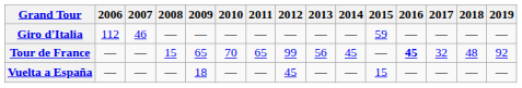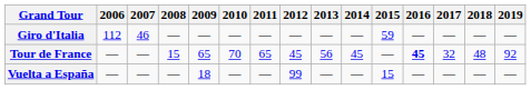 <table class="wikitable plainrowheaders">
 <tr>
 <th scope="col"><a href='#'>Grand Tour</a></th>
 <th scope="col">2006</th>
 <th scope="col">2007</th>
 <th scope="col">2008</th>
 <th scope="col">2009</th>
 <th scope="col">2010</th>
 <th scope="col">2011</th>
 <th scope="col">2012</th>
 <th scope="col">2013</th>
 <th scope="col">2014</th>
 <th scope="col">2015</th>
 <th scope="col">2016</th>
 <th scope="col">2017</th>
 <th scope="col">2018</th>
 <th scope="col">2019</th>
 </tr>
 <tr style="text-align:center;">
 <th scope="row"> <a href='#'>Giro d'Italia</a></th>
 <td><a href='#'>112</a></td>
 <td><a href='#'>46</a></td>
 <td>—</td>
 <td>—</td>
 <td>—</td>
 <td>—</td>
 <td>—</td>
 <td>—</td>
 <td>—</td>
 <td><a href='#'>59</a></td>
 <td>—</td>
 <td>—</td>
 <td>—</td>
 <td>—</td>
 </tr>
 <tr style="text-align:center;">
 <th scope="row"> <a href='#'>Tour de France</a></th>
 <td>—</td>
 <td>—</td>
 <td><a href='#'>15</a></td>
 <td><a href='#'>65</a></td>
 <td><a href='#'>70</a></td>
 <td><a href='#'>65</a></td>
-<td><a href='#'>99</a></td>
+<td><a href='#'>45</a></td>
 <td><a href='#'>56</a></td>
 <td><a href='#'>45</a></td>
 <td>—</td>
 <td><strong><a href='#'>45</a></strong></td>
 <td><a href='#'>32</a></td>
 <td><a href='#'>48</a></td>
 <td><a href='#'>92</a></td>
 </tr>
 <tr style="text-align:center;">
 <th scope="row"> <a href='#'>Vuelta a España</a></th>
 <td>—</td>
 <td>—</td>
 <td>—</td>
 <td><a href='#'>18</a></td>
 <td>—</td>
 <td>—</td>
-<td><a href='#'>45</a></td>
+<td><a href='#'>99</a></td>
 <td>—</td>
 <td>—</td>
 <td><a href='#'>15</a></td>
 <td>—</td>
 <td>—</td>
 <td>—</td>
 <td>—</td>
 </tr>
 </table>
